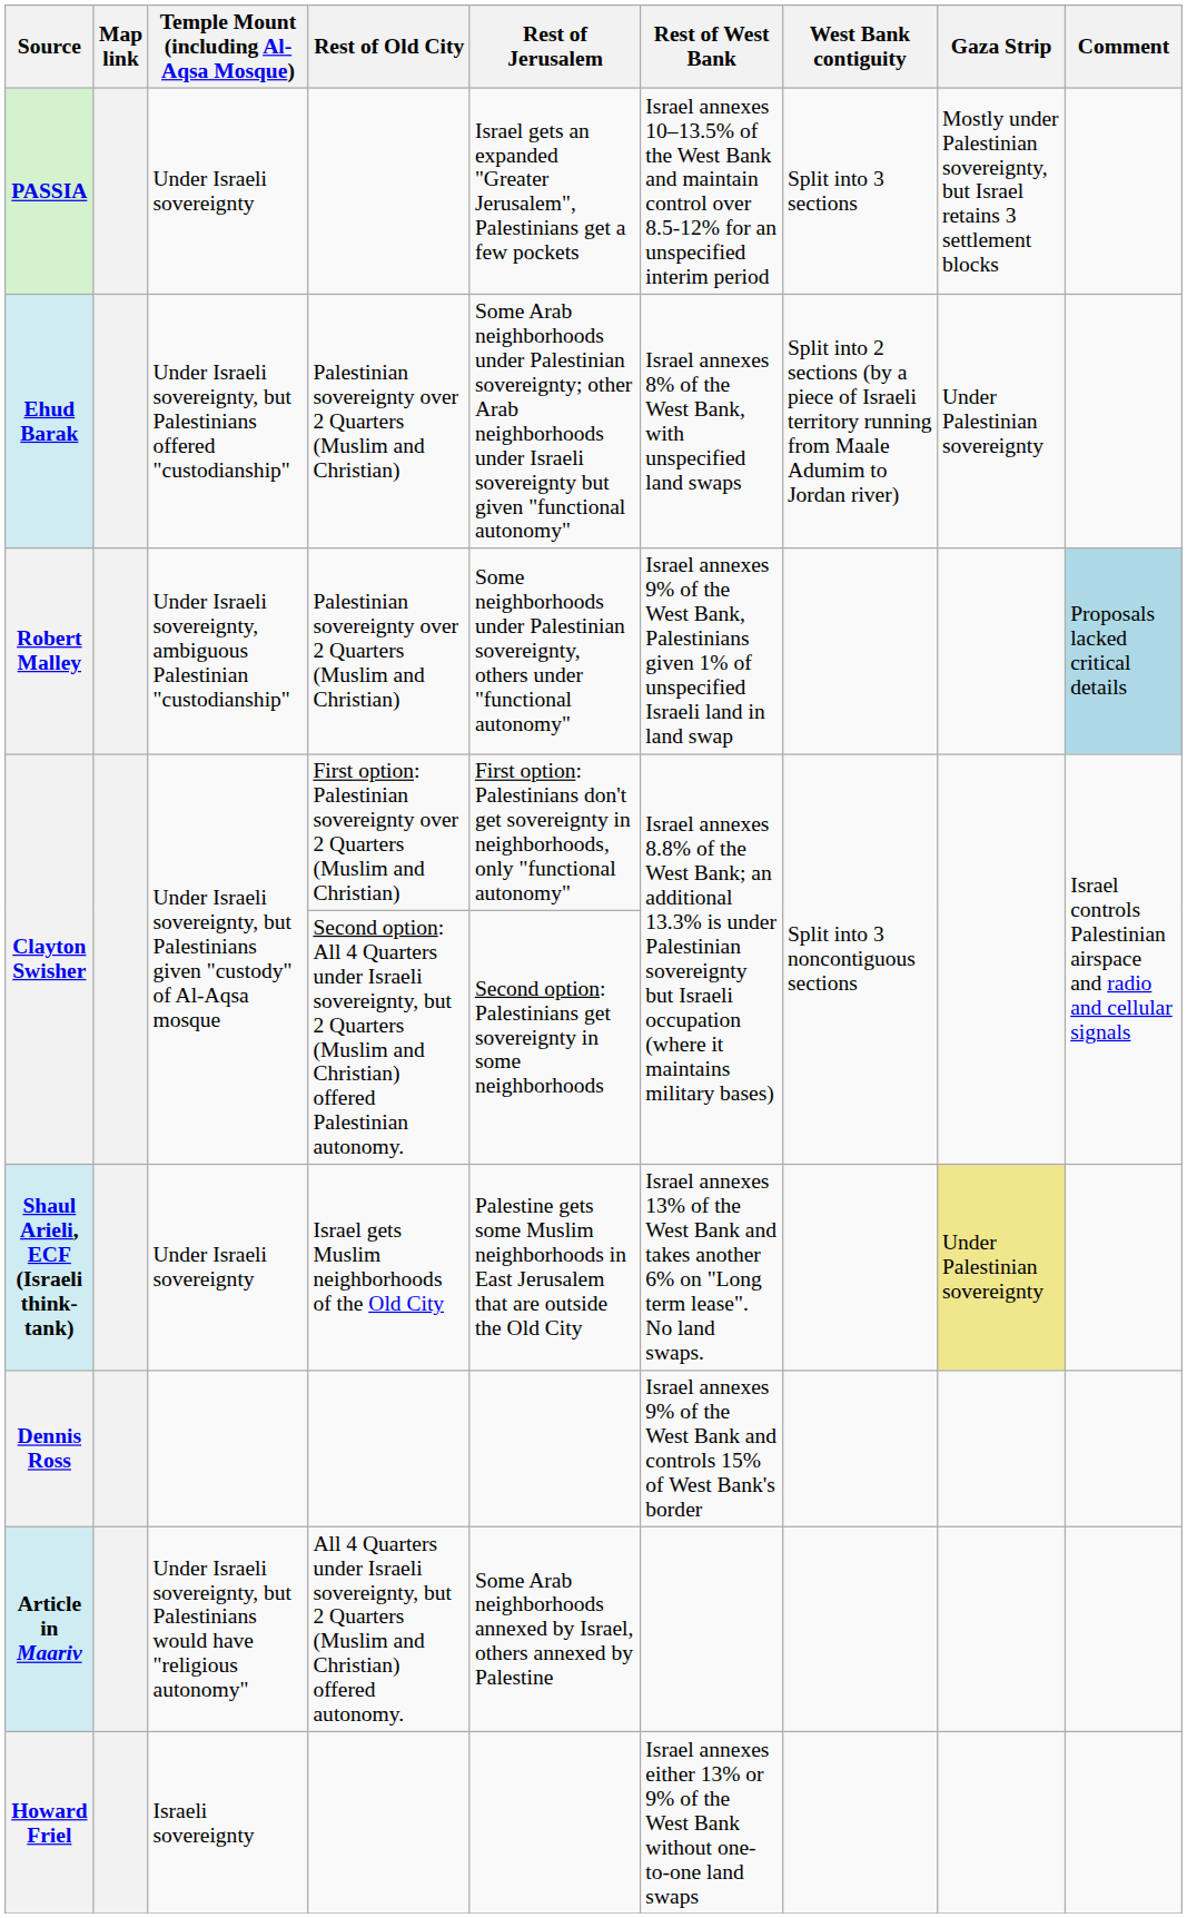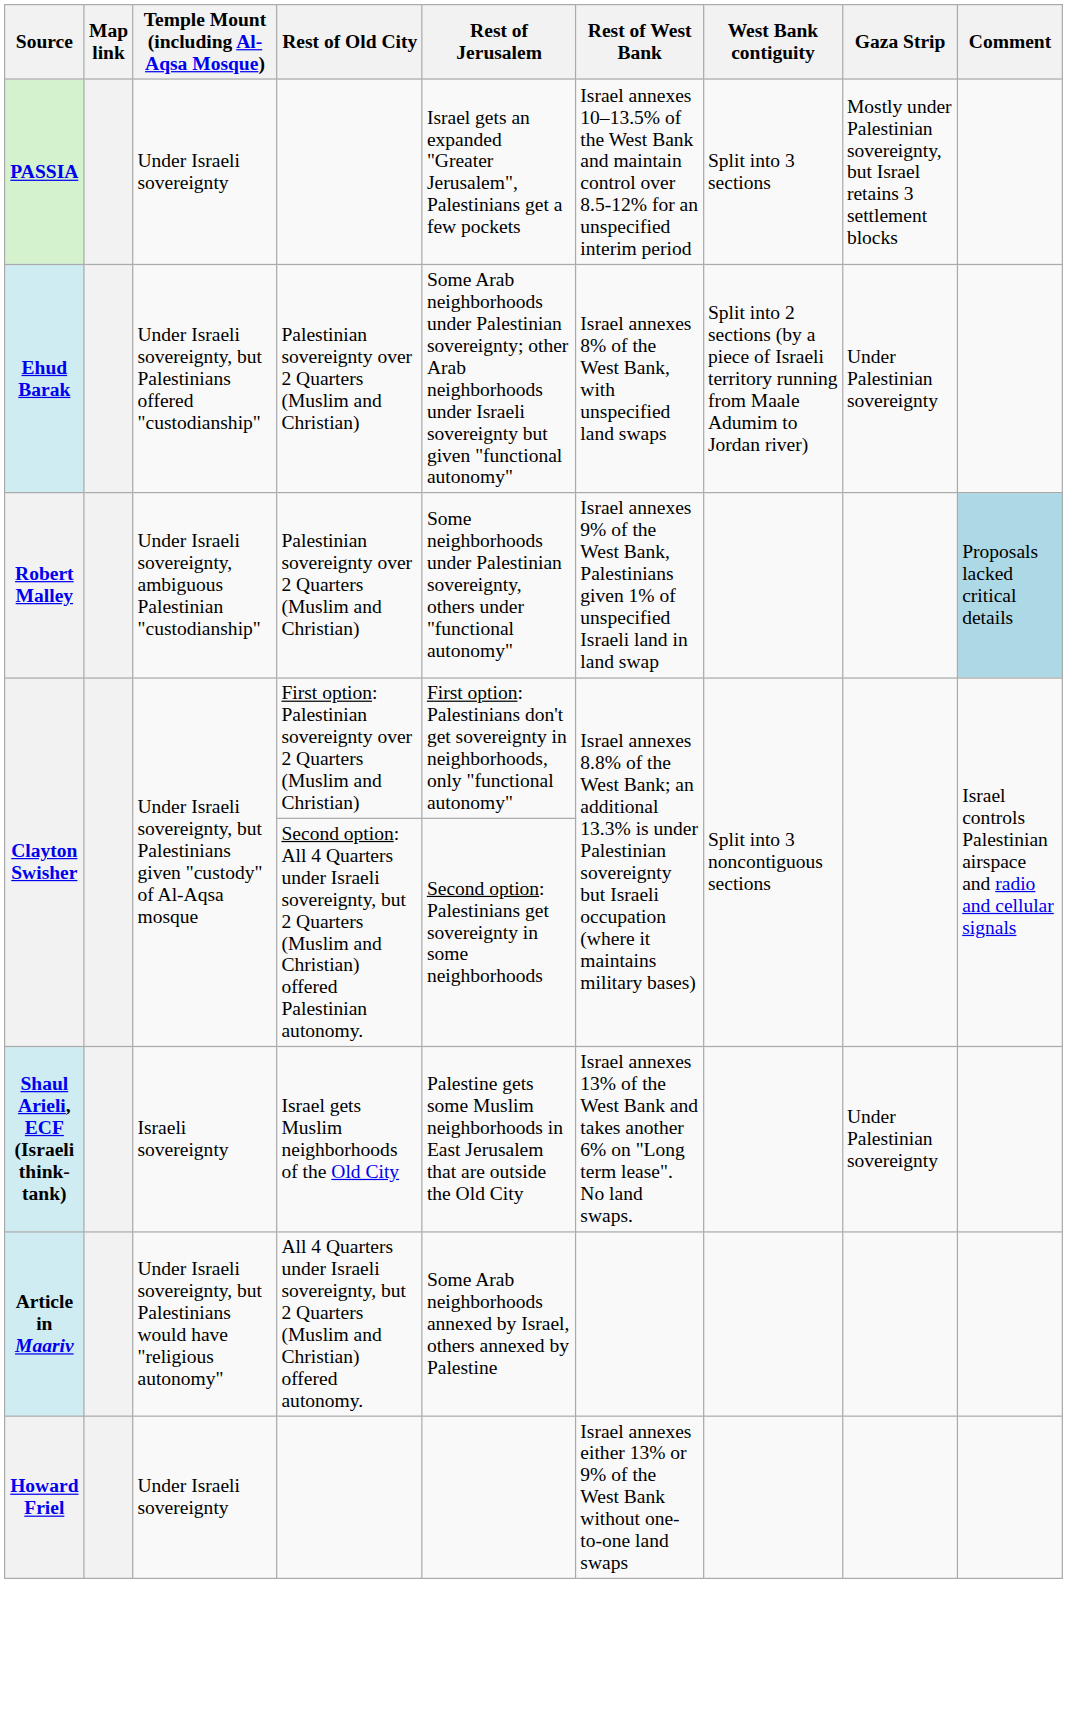 <table class="wikitable">
 <tr>
 <th>Source</th>
 <th>Map link</th>
 <th>Temple Mount (including <a href='#'>Al-Aqsa Mosque</a>)</th>
 <th>Rest of Old City</th>
 <th>Rest of Jerusalem</th>
 <th>Rest of West Bank</th>
 <th>West Bank contiguity</th>
 <th>Gaza Strip</th>
 <th>Comment</th>
 </tr>
 <tr>
 <th style="background: #D4F2CE;"><a href='#'>PASSIA</a></th>
 <th></th>
 <td>Under Israeli sovereignty</td>
 <td></td>
 <td>Israel gets an expanded "Greater Jerusalem", Palestinians get a few pockets</td>
 <td>Israel annexes 10–13.5% of the West Bank and maintain control over 8.5-12% for an unspecified interim period</td>
 <td>Split into 3 sections</td>
 <td>Mostly under Palestinian sovereignty, but Israel retains 3 settlement blocks</td>
 <td></td>
 </tr>
 <tr>
 <th style="background: #CEECF2;"><a href='#'>Ehud Barak</a></th>
 <th></th>
 <td>Under Israeli sovereignty, but Palestinians offered "custodianship"</td>
 <td>Palestinian sovereignty over 2 Quarters (Muslim and Christian)</td>
 <td>Some Arab neighborhoods under Palestinian sovereignty; other Arab neighborhoods under Israeli sovereignty but given "functional autonomy"</td>
 <td>Israel annexes 8% of the West Bank, with unspecified land swaps</td>
 <td>Split into 2 sections (by a piece of Israeli territory running from Maale Adumim to Jordan river)</td>
 <td>Under Palestinian sovereignty</td>
 <td></td>
 </tr>
 <tr>
 <th><a href='#'>Robert Malley</a></th>
 <th></th>
 <td>Under Israeli sovereignty, ambiguous Palestinian "custodianship"</td>
 <td>Palestinian sovereignty over 2 Quarters (Muslim and Christian)</td>
 <td>Some neighborhoods under Palestinian sovereignty, others under "functional autonomy"</td>
 <td>Israel annexes 9% of the West Bank, Palestinians given 1% of unspecified Israeli land in land swap</td>
 <td></td>
 <td></td>
 <td style="background: lightblue;">Proposals lacked critical details</td>
 </tr>
 <tr>
 <th rowspan=2><a href='#'>Clayton Swisher</a></th>
 <th rowspan=2></th>
 <td rowspan=2>Under Israeli sovereignty, but Palestinians given "custody" of Al-Aqsa mosque</td>
 <td><u>First option</u>: Palestinian sovereignty over 2 Quarters (Muslim and Christian)</td>
 <td><u>First option</u>: Palestinians don't get sovereignty in neighborhoods, only "functional autonomy"</td>
 <td rowspan=2>Israel annexes 8.8% of the West Bank; an additional 13.3% is under Palestinian sovereignty but Israeli occupation (where it maintains military bases)</td>
 <td rowspan=2>Split into 3 noncontiguous sections</td>
 <td rowspan=2></td>
 <td rowspan=2>Israel controls Palestinian airspace and <a href='#'>radio and cellular signals</a></td>
 </tr>
 <tr>
 <td><u>Second option</u>: All 4 Quarters under Israeli sovereignty, but 2 Quarters (Muslim and Christian) offered Palestinian autonomy.</td>
 <td><u>Second option</u>: Palestinians get sovereignty in some neighborhoods</td>
 </tr>
 <tr>
 <th style="background: #CEECF2;"><a href='#'>Shaul Arieli</a>, <br> <a href='#'>ECF</a> <br>(Israeli think-tank)</th>
 <th></th>
-<td>Under Israeli sovereignty</td>
+<td>Israeli sovereignty</td>
 <td>Israel gets Muslim neighborhoods of the <a href='#'>Old City</a></td>
 <td>Palestine gets some Muslim neighborhoods in East Jerusalem that are outside the Old City</td>
 <td>Israel annexes 13% of the West Bank and takes another 6% on "Long term lease". No land swaps.</td>
 <td></td>
-<td style="background: khaki;">Under Palestinian sovereignty</td>
-<td></td>
-</tr>
-<tr>
-<th><a href='#'>Dennis Ross</a></th>
-<th></th>
-<td></td>
-<td></td>
-<td></td>
-<td>Israel annexes 9% of the West Bank and controls 15% of West Bank's border</td>
-<td></td>
-<td></td>
+<td>Under Palestinian sovereignty</td>
 <td></td>
 </tr>
 <tr>
 <th style="background: #CEECF2;">Article in <em><a href='#'>Maariv</a></em></th>
 <th></th>
 <td>Under Israeli sovereignty, but Palestinians would have "religious autonomy"</td>
 <td>All 4 Quarters under Israeli sovereignty, but 2 Quarters (Muslim and Christian) offered autonomy.</td>
 <td>Some Arab neighborhoods annexed by Israel, others annexed by Palestine</td>
 <td></td>
 <td></td>
 <td></td>
 <td></td>
 </tr>
 <tr>
 <th><a href='#'>Howard Friel</a></th>
 <th></th>
-<td>Israeli sovereignty</td>
+<td>Under Israeli sovereignty</td>
 <td></td>
 <td></td>
 <td>Israel annexes either 13% or 9% of the West Bank without one-to-one land swaps</td>
 <td></td>
 <td></td>
 <td></td>
 </tr>
 </table>
